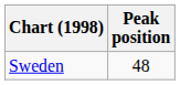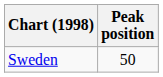 <table class="wikitable">
 <tr>
 <th>Chart (1998)</th>
 <th>Peak<br>position</th>
 </tr>
 <tr>
 <td><a href='#'>Sweden</a></td>
-<td align="center">48</td>
+<td align="center">50</td>
 </tr>
 </table>
